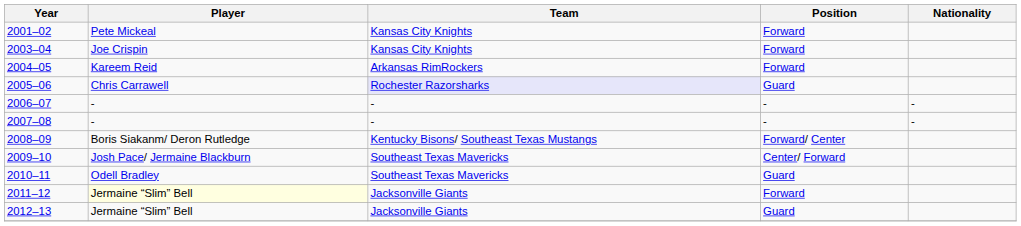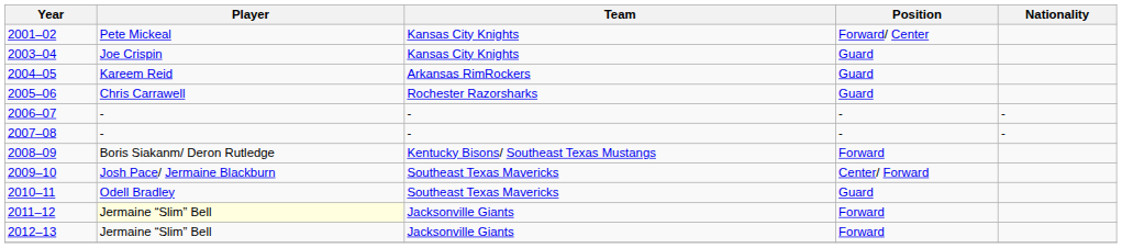 <table class="wikitable" style="width:90%;">
 <tr style="background:#efefef;">
 <th>Year</th>
 <th>Player</th>
 <th>Team</th>
 <th>Position</th>
 <th>Nationality</th>
 </tr>
 <tr>
 <td><a href='#'>2001–02</a></td>
 <td><a href='#'>Pete Mickeal</a></td>
 <td><a href='#'>Kansas City Knights</a></td>
-<td><a href='#'>Forward</a></td>
+<td><a href='#'>Forward</a>/ <a href='#'>Center</a></td>
 <td></td>
 </tr>
 <tr>
 <td><a href='#'>2003–04</a></td>
 <td><a href='#'>Joe Crispin</a></td>
 <td><a href='#'>Kansas City Knights</a></td>
-<td><a href='#'>Forward</a></td>
+<td><a href='#'>Guard</a></td>
 <td></td>
 </tr>
 <tr>
 <td><a href='#'>2004–05</a></td>
 <td><a href='#'>Kareem Reid</a></td>
 <td><a href='#'>Arkansas RimRockers</a></td>
-<td><a href='#'>Forward</a></td>
+<td><a href='#'>Guard</a></td>
 <td></td>
 </tr>
 <tr>
 <td><a href='#'>2005–06</a></td>
 <td><a href='#'>Chris Carrawell</a></td>
-<td style="background: lavender;"><a href='#'>Rochester Razorsharks</a></td>
+<td><a href='#'>Rochester Razorsharks</a></td>
 <td><a href='#'>Guard</a></td>
 <td></td>
 </tr>
 <tr>
 <td><a href='#'>2006–07</a></td>
 <td>-</td>
 <td>-</td>
 <td>-</td>
 <td>-</td>
 </tr>
 <tr>
 <td><a href='#'>2007–08</a></td>
 <td>-</td>
 <td>-</td>
 <td>-</td>
 <td>-</td>
 </tr>
 <tr>
 <td><a href='#'>2008–09</a></td>
 <td>Boris Siakanm/ Deron Rutledge</td>
 <td><a href='#'>Kentucky Bisons</a>/ <a href='#'>Southeast Texas Mustangs</a></td>
-<td><a href='#'>Forward</a>/ <a href='#'>Center</a></td>
+<td><a href='#'>Forward</a></td>
 <td></td>
 </tr>
 <tr>
 <td><a href='#'>2009–10</a></td>
 <td><a href='#'>Josh Pace</a>/ <a href='#'>Jermaine Blackburn</a></td>
 <td><a href='#'>Southeast Texas Mavericks</a></td>
 <td><a href='#'>Center</a>/ <a href='#'>Forward</a></td>
 <td></td>
 </tr>
 <tr>
 <td><a href='#'>2010–11</a></td>
 <td><a href='#'>Odell Bradley</a></td>
 <td><a href='#'>Southeast Texas Mavericks</a></td>
 <td><a href='#'>Guard</a></td>
 <td></td>
 </tr>
 <tr>
 <td><a href='#'>2011–12</a></td>
 <td style="background: lightyellow;">Jermaine “Slim” Bell</td>
 <td><a href='#'>Jacksonville Giants</a></td>
 <td><a href='#'>Forward</a></td>
 <td></td>
 </tr>
 <tr>
 <td><a href='#'>2012–13</a></td>
 <td>Jermaine “Slim” Bell</td>
 <td><a href='#'>Jacksonville Giants</a></td>
-<td><a href='#'>Guard</a></td>
+<td><a href='#'>Forward</a></td>
 <td></td>
 </tr>
 <tr>
 </tr>
 </table>
